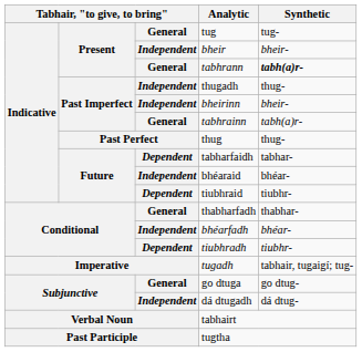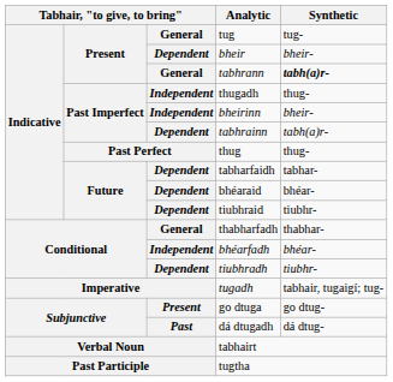 <table class="wikitable mw-collapsible">
 <tr>
 <th colspan="3">Tabhair, "to give, to bring"</th>
 <th>Analytic</th>
 <th>Synthetic</th>
 </tr>
 <tr>
 <th rowspan="10">Indicative</th>
 <th rowspan="3">Present</th>
 <th>General</th>
 <td>tug</td>
 <td>tug-</td>
 </tr>
 <tr>
-<th><em>Independent</em></th>
+<th><em>Dependent</em></th>
 <td><em>bheir</em></td>
 <td><em>bheir-</em></td>
 </tr>
 <tr>
 <th>General</th>
 <td><em>tabhrann</em></td>
 <td><strong><em>tabh(a)r-</em></strong></td>
 </tr>
 <tr>
 <th rowspan="3">Past Imperfect</th>
 <th><em>Independent</em></th>
 <td>thugadh</td>
 <td>thug-</td>
 </tr>
 <tr>
 <th><em>Independent</em></th>
 <td><em>bheirinn</em></td>
 <td><em>bheir-</em></td>
 </tr>
 <tr>
-<th>General</th>
+<th><em>Dependent</em></th>
 <td><em>tabhrainn</em></td>
 <td><em>tabh(a)r-</em></td>
 </tr>
 <tr>
 <th colspan="2">Past Perfect</th>
 <td>thug</td>
 <td>thug-</td>
 </tr>
 <tr>
 <th rowspan="3">Future</th>
 <th><em>Dependent</em></th>
 <td>tabharfaidh</td>
 <td>tabhar-</td>
 </tr>
 <tr>
-<th><em>Independent</em></th>
+<th><em>Dependent</em></th>
 <td>bhéaraid</td>
 <td>bhéar-</td>
 </tr>
 <tr>
 <th><em>Dependent</em></th>
 <td>tiubhraid</td>
 <td>tiubhr-</td>
 </tr>
 <tr>
 <th colspan="2" rowspan="3">Conditional</th>
 <th>General</th>
 <td>thabharfadh</td>
 <td>thabhar-</td>
 </tr>
 <tr>
 <th><em>Independent</em></th>
 <td><em>bhéarfadh</em></td>
 <td><em>bhéar-</em></td>
 </tr>
 <tr>
 <th><em>Dependent</em></th>
 <td><em>tiubhradh</em></td>
 <td><em>tiubhr-</em></td>
 </tr>
 <tr>
 <th colspan="3">Imperative</th>
 <td><em>tugadh</em></td>
 <td>tabhair, tugaigí; tug-</td>
 </tr>
 <tr>
 <th colspan="2" rowspan="2"><em>Subjunctive</em></th>
-<th>General</th>
+<th><em>Present</em></th>
 <td>go dtuga</td>
 <td>go dtug-</td>
 </tr>
 <tr>
-<th><em>Independent</em></th>
+<th><em>Past</em></th>
 <td>dá dtugadh</td>
 <td>dá dtug-</td>
 </tr>
 <tr>
 <th colspan="3">Verbal Noun</th>
 <td colspan="2">tabhairt</td>
 </tr>
 <tr>
 <th colspan="3">Past Participle</th>
 <td colspan="2">tugtha</td>
 </tr>
 </table>
